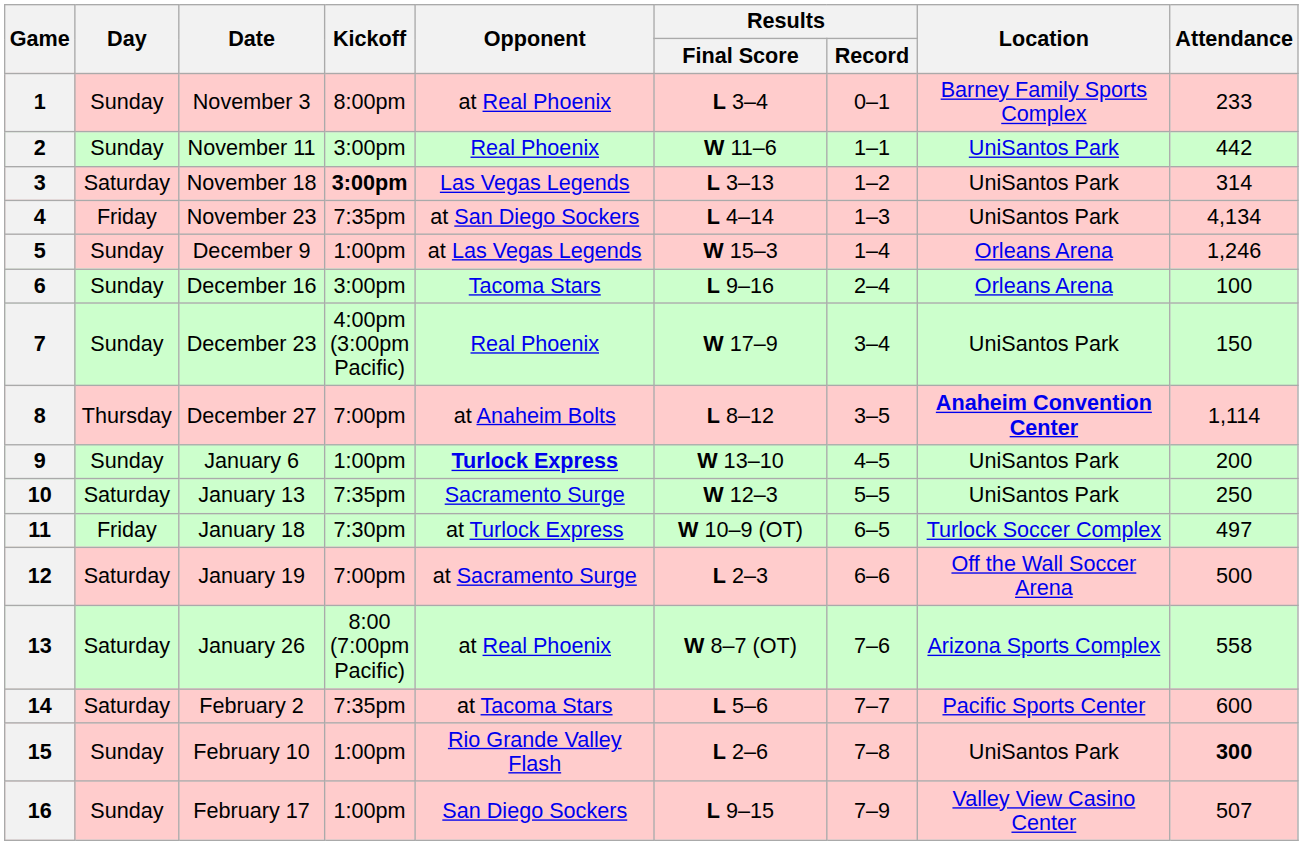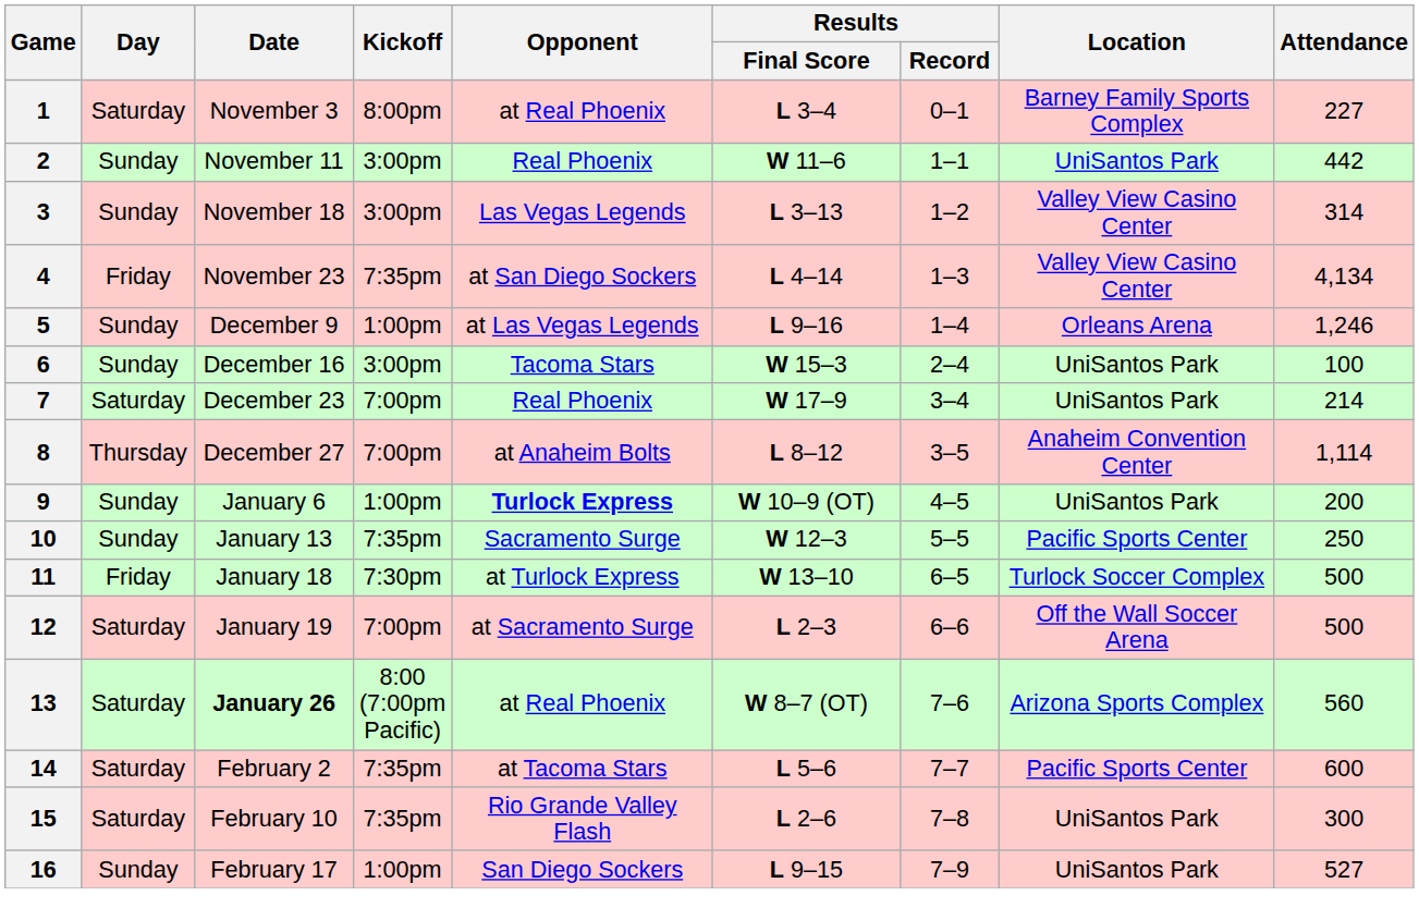 <table class="wikitable">
 <tr>
 <th rowspan="2" width="40">Game</th>
 <th rowspan="2" width="70">Day</th>
 <th rowspan="2" width="100">Date</th>
 <th rowspan="2" width="60">Kickoff</th>
 <th rowspan="2" width="170">Opponent</th>
 <th colspan="2" width="180">Results</th>
 <th rowspan="2" width="180">Location</th>
 <th rowspan="2" width="80">Attendance</th>
 </tr>
 <tr>
 <th width="120">Final Score</th>
 <th width="60">Record</th>
 </tr>
 <tr align="center" bgcolor="#FFCCCC">
 <th>1</th>
-<td>Sunday</td>
+<td>Saturday</td>
 <td>November 3</td>
 <td>8:00pm</td>
 <td>at <a href='#'>Real Phoenix</a></td>
 <td><strong>L</strong> 3–4</td>
 <td>0–1</td>
 <td><a href='#'>Barney Family Sports Complex</a></td>
-<td>233</td>
+<td>227</td>
 </tr>
 <tr align="center" bgcolor="#CCFFCC">
 <th>2</th>
 <td>Sunday</td>
 <td>November 11</td>
 <td>3:00pm</td>
 <td><a href='#'>Real Phoenix</a></td>
 <td><strong>W</strong> 11–6</td>
 <td>1–1</td>
 <td><a href='#'>UniSantos Park</a></td>
 <td>442</td>
 </tr>
 <tr align="center" bgcolor="#FFCCCC">
 <th>3</th>
-<td>Saturday</td>
+<td>Sunday</td>
 <td>November 18</td>
-<td><strong>3:00pm</strong></td>
+<td>3:00pm</td>
 <td><a href='#'>Las Vegas Legends</a></td>
 <td><strong>L</strong> 3–13</td>
 <td>1–2</td>
-<td>UniSantos Park</td>
+<td><a href='#'>Valley View Casino Center</a></td>
 <td>314</td>
 </tr>
 <tr align="center" bgcolor="#FFCCCC">
 <th>4</th>
 <td>Friday</td>
 <td>November 23</td>
 <td>7:35pm</td>
 <td>at <a href='#'>San Diego Sockers</a></td>
 <td><strong>L</strong> 4–14</td>
 <td>1–3</td>
-<td>UniSantos Park</td>
+<td><a href='#'>Valley View Casino Center</a></td>
 <td>4,134</td>
 </tr>
 <tr align="center" bgcolor="#FFCCCC">
 <th>5</th>
 <td>Sunday</td>
 <td>December 9</td>
 <td>1:00pm</td>
 <td>at <a href='#'>Las Vegas Legends</a></td>
-<td><strong>W</strong> 15–3</td>
+<td><strong>L</strong> 9–16</td>
 <td>1–4</td>
 <td><a href='#'>Orleans Arena</a></td>
 <td>1,246</td>
 </tr>
 <tr align="center" bgcolor="#CCFFCC">
 <th>6</th>
 <td>Sunday</td>
 <td>December 16</td>
 <td>3:00pm</td>
 <td><a href='#'>Tacoma Stars</a></td>
-<td><strong>L</strong> 9–16</td>
+<td><strong>W</strong> 15–3</td>
 <td>2–4</td>
-<td><a href='#'>Orleans Arena</a></td>
+<td>UniSantos Park</td>
 <td>100</td>
 </tr>
 <tr align="center" bgcolor="#CCFFCC">
 <th>7</th>
-<td>Sunday</td>
+<td>Saturday</td>
 <td>December 23</td>
-<td>4:00pm<br>(3:00pm Pacific)</td>
+<td>7:00pm</td>
 <td><a href='#'>Real Phoenix</a></td>
 <td><strong>W</strong> 17–9</td>
 <td>3–4</td>
 <td>UniSantos Park</td>
-<td>150</td>
+<td>214</td>
 </tr>
 <tr align="center" bgcolor="#FFCCCC">
 <th>8</th>
 <td>Thursday</td>
 <td>December 27</td>
 <td>7:00pm</td>
 <td>at <a href='#'>Anaheim Bolts</a></td>
 <td><strong>L</strong> 8–12</td>
 <td>3–5</td>
-<td><strong><a href='#'>Anaheim Convention Center</a></strong></td>
+<td><a href='#'>Anaheim Convention Center</a></td>
 <td>1,114</td>
 </tr>
 <tr align="center" bgcolor="#CCFFCC">
 <th>9</th>
 <td>Sunday</td>
 <td>January 6</td>
 <td>1:00pm</td>
 <td><strong><a href='#'>Turlock Express</a></strong></td>
-<td><strong>W</strong> 13–10</td>
+<td><strong>W</strong> 10–9 (OT)</td>
 <td>4–5</td>
 <td>UniSantos Park</td>
 <td>200</td>
 </tr>
 <tr align="center" bgcolor="#CCFFCC">
 <th>10</th>
-<td>Saturday</td>
+<td>Sunday</td>
 <td>January 13</td>
 <td>7:35pm</td>
 <td><a href='#'>Sacramento Surge</a></td>
 <td><strong>W</strong> 12–3</td>
 <td>5–5</td>
-<td>UniSantos Park</td>
+<td><a href='#'>Pacific Sports Center</a></td>
 <td>250</td>
 </tr>
 <tr align="center" bgcolor="#CCFFCC">
 <th>11</th>
 <td>Friday</td>
 <td>January 18</td>
 <td>7:30pm</td>
 <td>at <a href='#'>Turlock Express</a></td>
-<td><strong>W</strong> 10–9 (OT)</td>
+<td><strong>W</strong> 13–10</td>
 <td>6–5</td>
 <td><a href='#'>Turlock Soccer Complex</a></td>
-<td>497</td>
+<td>500</td>
 </tr>
 <tr align="center" bgcolor="#FFCCCC">
 <th>12</th>
 <td>Saturday</td>
 <td>January 19</td>
 <td>7:00pm</td>
 <td>at <a href='#'>Sacramento Surge</a></td>
 <td><strong>L</strong> 2–3</td>
 <td>6–6</td>
 <td><a href='#'>Off the Wall Soccer Arena</a></td>
 <td>500</td>
 </tr>
 <tr align="center" bgcolor="#CCFFCC">
 <th>13</th>
 <td>Saturday</td>
-<td>January 26</td>
+<td><strong>January 26</strong></td>
 <td>8:00<br>(7:00pm Pacific)</td>
 <td>at <a href='#'>Real Phoenix</a></td>
 <td><strong>W</strong> 8–7 (OT)</td>
 <td>7–6</td>
 <td><a href='#'>Arizona Sports Complex</a></td>
-<td>558</td>
+<td>560</td>
 </tr>
 <tr align="center" bgcolor="#FFCCCC">
 <th>14</th>
 <td>Saturday</td>
 <td>February 2</td>
 <td>7:35pm</td>
 <td>at <a href='#'>Tacoma Stars</a></td>
 <td><strong>L</strong> 5–6</td>
 <td>7–7</td>
 <td><a href='#'>Pacific Sports Center</a></td>
 <td>600</td>
 </tr>
 <tr align="center" bgcolor="#FFCCCC">
 <th>15</th>
-<td>Sunday</td>
+<td>Saturday</td>
 <td>February 10</td>
-<td>1:00pm</td>
+<td>7:35pm</td>
 <td><a href='#'>Rio Grande Valley Flash</a></td>
 <td><strong>L</strong> 2–6</td>
 <td>7–8</td>
 <td>UniSantos Park</td>
-<td><strong>300</strong></td>
+<td>300</td>
 </tr>
 <tr align="center" bgcolor="#FFCCCC">
 <th>16</th>
 <td>Sunday</td>
 <td>February 17</td>
 <td>1:00pm</td>
 <td><a href='#'>San Diego Sockers</a></td>
 <td><strong>L</strong> 9–15</td>
 <td>7–9</td>
-<td><a href='#'>Valley View Casino Center</a></td>
-<td>507</td>
+<td>UniSantos Park</td>
+<td>527</td>
 </tr>
 </table>
